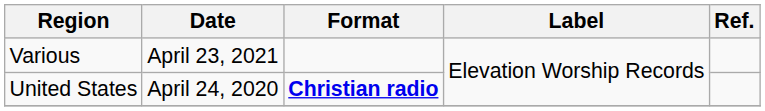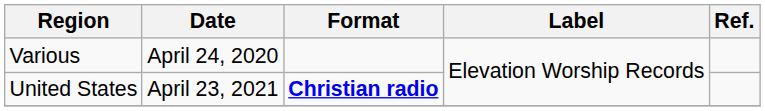 <table class="wikitable plainrowheaders">
 <tr>
 <th scope="col">Region</th>
 <th scope="col">Date</th>
 <th scope="col">Format</th>
 <th scope="col">Label</th>
 <th scope="col">Ref.</th>
 </tr>
 <tr>
 <td>Various</td>
-<td>April 23, 2021</td>
+<td>April 24, 2020</td>
 <td></td>
 <td rowspan="2">Elevation Worship Records</td>
 <td></td>
 </tr>
 <tr>
 <td>United States</td>
-<td>April 24, 2020</td>
+<td>April 23, 2021</td>
 <td><strong><a href='#'>Christian radio</a></strong></td>
 <td></td>
 </tr>
 <tr>
 </tr>
 </table>
